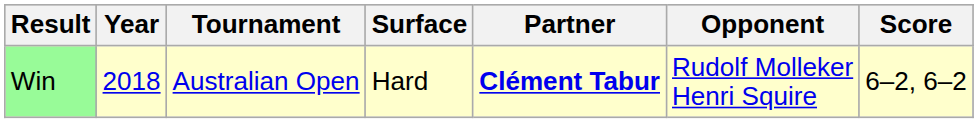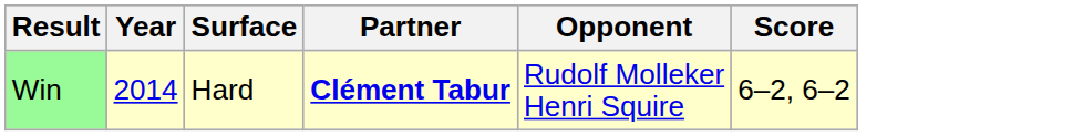 <table class="sortable wikitable">
 <tr>
 <th>Result</th>
 <th>Year</th>
-<th>Tournament</th>
 <th>Surface</th>
 <th>Partner</th>
 <th>Opponent</th>
 <th>Score</th>
 </tr>
 <tr bgcolor=ffffcc>
 <td bgcolor=98FB98>Win</td>
-<td><a href='#'>2018</a></td>
-<td><a href='#'>Australian Open</a></td>
+<td><a href='#'>2014</a></td>
 <td>Hard</td>
 <td><strong> <a href='#'>Clément Tabur</a></strong></td>
 <td> <a href='#'>Rudolf Molleker</a><br> <a href='#'>Henri Squire</a></td>
 <td>6–2, 6–2</td>
 </tr>
 </table>
